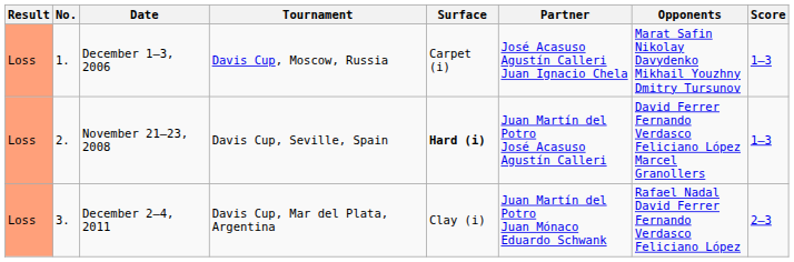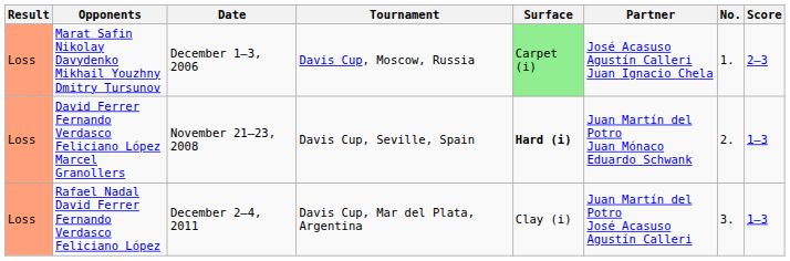 <table class="sortable wikitable">
 <tr>
 <th>Result</th>
-<th>No.</th>
+<th>Opponents</th>
 <th>Date</th>
 <th>Tournament</th>
 <th>Surface</th>
 <th>Partner</th>
-<th>Opponents</th>
+<th>No.</th>
 <th class="unsortable">Score</th>
 </tr>
 <tr>
 <td bgcolor="ffa07a">Loss</td>
-<td>1.</td>
+<td> <a href='#'>Marat Safin</a><br> <a href='#'>Nikolay Davydenko</a><br>  <a href='#'>Mikhail Youzhny</a><br>  <a href='#'>Dmitry Tursunov</a></td>
 <td>December 1–3, 2006</td>
 <td><a href='#'>Davis Cup</a>, Moscow, Russia</td>
-<td>Carpet (i)</td>
+<td style="background: lightgreen;">Carpet (i)</td>
 <td> <a href='#'>José Acasuso</a><br> <a href='#'>Agustín Calleri</a><br> <a href='#'>Juan Ignacio Chela</a></td>
-<td> <a href='#'>Marat Safin</a><br> <a href='#'>Nikolay Davydenko</a><br>  <a href='#'>Mikhail Youzhny</a><br>  <a href='#'>Dmitry Tursunov</a></td>
+<td>1.</td>
+<td><a href='#'>2–3</a></td>
+</tr>
+<tr>
+<td bgcolor="ffa07a">Loss</td>
+<td> <a href='#'>David Ferrer</a><br> <a href='#'>Fernando Verdasco</a><br>  <a href='#'>Feliciano López</a><br> <a href='#'>Marcel Granollers</a></td>
+<td>November 21–23, 2008</td>
+<td>Davis Cup, Seville, Spain</td>
+<td><strong>Hard (i)</strong></td>
+<td> <a href='#'>Juan Martín del Potro</a><br> <a href='#'>Juan Mónaco</a><br> <a href='#'>Eduardo Schwank</a></td>
+<td>2.</td>
 <td><a href='#'>1–3</a></td>
 </tr>
 <tr>
 <td bgcolor="ffa07a">Loss</td>
-<td>2.</td>
-<td>November 21–23, 2008</td>
-<td>Davis Cup, Seville, Spain</td>
-<td><strong>Hard (i)</strong></td>
-<td> <a href='#'>Juan Martín del Potro</a><br> <a href='#'>José Acasuso</a><br> <a href='#'>Agustín Calleri</a></td>
-<td> <a href='#'>David Ferrer</a><br> <a href='#'>Fernando Verdasco</a><br>  <a href='#'>Feliciano López</a><br> <a href='#'>Marcel Granollers</a></td>
-<td><a href='#'>1–3</a></td>
-</tr>
-<tr>
-<td bgcolor="ffa07a">Loss</td>
-<td>3.</td>
+<td> <a href='#'>Rafael Nadal</a><br> <a href='#'>David Ferrer</a><br> <a href='#'>Fernando Verdasco</a><br> <a href='#'>Feliciano López</a></td>
 <td>December 2–4, 2011</td>
 <td>Davis Cup, Mar del Plata, Argentina</td>
 <td>Clay (i)</td>
-<td> <a href='#'>Juan Martín del Potro</a><br> <a href='#'>Juan Mónaco</a><br> <a href='#'>Eduardo Schwank</a></td>
-<td> <a href='#'>Rafael Nadal</a><br> <a href='#'>David Ferrer</a><br> <a href='#'>Fernando Verdasco</a><br> <a href='#'>Feliciano López</a></td>
-<td><a href='#'>2–3</a></td>
+<td> <a href='#'>Juan Martín del Potro</a><br> <a href='#'>José Acasuso</a><br> <a href='#'>Agustín Calleri</a></td>
+<td>3.</td>
+<td><a href='#'>1–3</a></td>
 </tr>
 </table>
